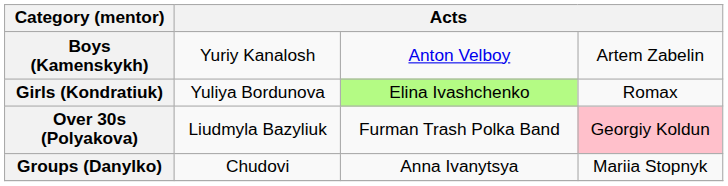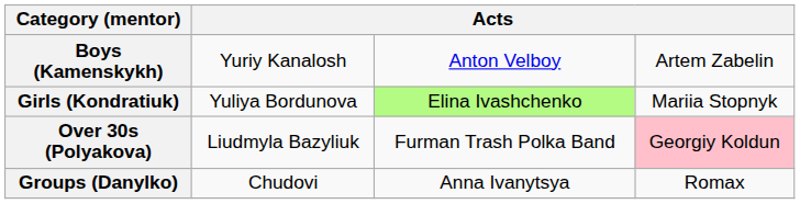 <table class="wikitable" style="text-align:center">
 <tr>
 <th spope="col" width="150">Category (mentor)</th>
 <th scope="col" colspan="4" width="500">Acts</th>
 </tr>
 <tr>
 <th scope="row">Boys (Kamenskykh)</th>
 <td>Yuriy Kanalosh</td>
 <td><a href='#'>Anton Velboy</a></td>
 <td>Artem Zabelin</td>
 </tr>
 <tr>
 <th scope="row">Girls (Kondratiuk)</th>
 <td>Yuliya Bordunova</td>
 <td bgcolor="#B4FB84">Elina Ivashchenko</td>
-<td>Romax</td>
+<td>Mariia Stopnyk</td>
 </tr>
 <tr>
 <th scope="row">Over 30s (Polyakova)</th>
 <td>Liudmyla Bazyliuk</td>
 <td>Furman Trash Polka Band</td>
 <td bgcolor="pink">Georgiy Koldun</td>
 </tr>
 <tr>
 <th scope="row">Groups (Danylko)</th>
 <td>Chudovi</td>
 <td>Anna Ivanytsya</td>
-<td>Mariia Stopnyk</td>
+<td>Romax</td>
 </tr>
 <tr>
 </tr>
 </table>
